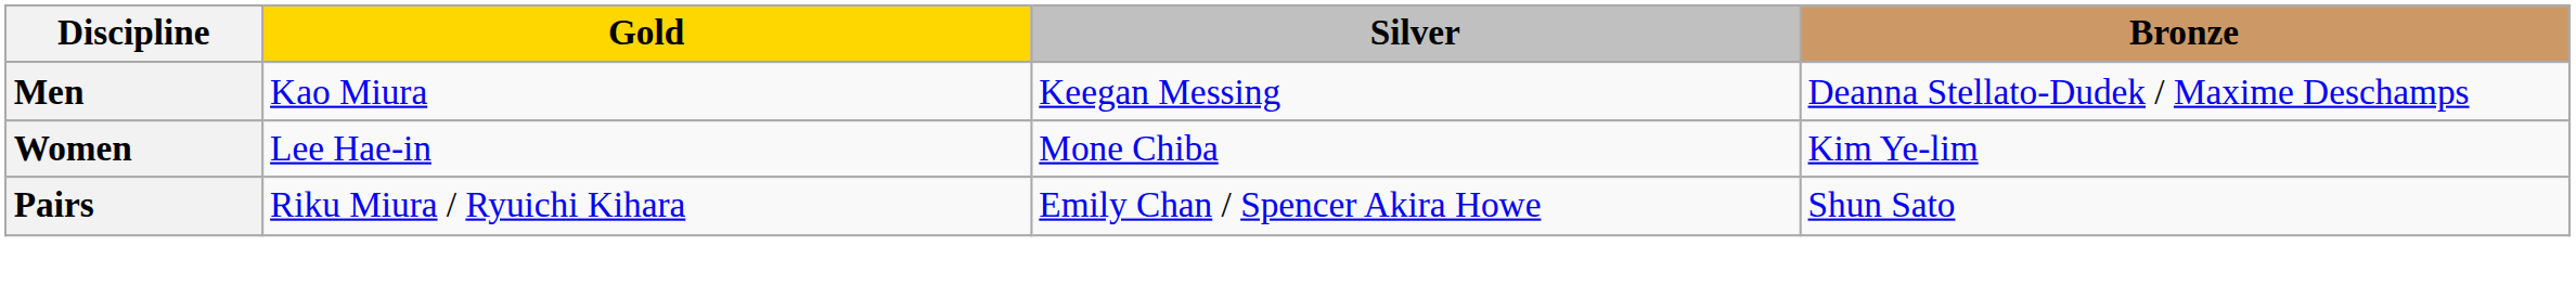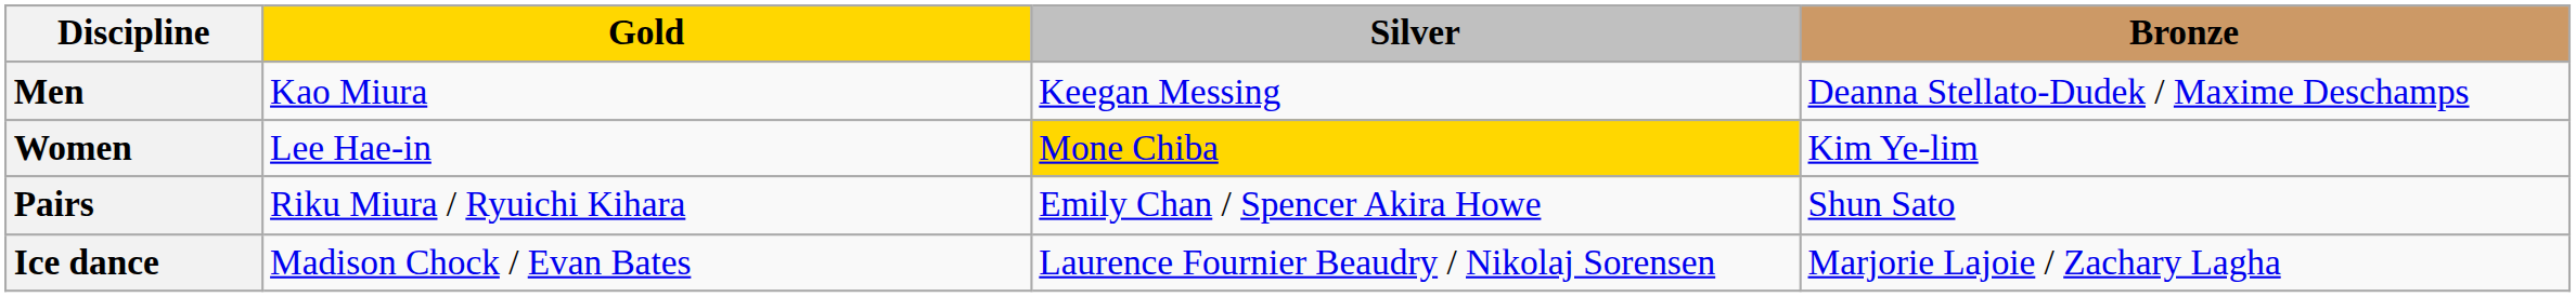 <table class="wikitable unsortable" style="text-align:left; width:90%;">
 <tr>
 <th scope="col" style="text-align:center; width:10%">Discipline</th>
 <td scope="col" style="text-align:center; width:30%; background:gold"><strong>Gold</strong></td>
 <td scope="col" style="text-align:center; width:30%; background:silver"><strong>Silver</strong></td>
 <td scope="col" style="text-align:center; width:30%; background:#c96"><strong>Bronze</strong></td>
 </tr>
 <tr>
 <th scope="row" style="text-align:left">Men</th>
 <td> <a href='#'>Kao Miura</a></td>
 <td> <a href='#'>Keegan Messing</a></td>
 <td> <a href='#'>Deanna Stellato-Dudek</a> / <a href='#'>Maxime Deschamps</a></td>
 </tr>
 <tr>
 <th scope="row" style="text-align:left">Women</th>
 <td> <a href='#'>Lee Hae-in</a></td>
-<td> <a href='#'>Mone Chiba</a></td>
+<td style="background: gold;"> <a href='#'>Mone Chiba</a></td>
 <td> <a href='#'>Kim Ye-lim</a></td>
 </tr>
 <tr>
 <th scope="row" style="text-align:left">Pairs</th>
 <td> <a href='#'>Riku Miura</a> / <a href='#'>Ryuichi Kihara</a></td>
 <td> <a href='#'>Emily Chan</a> / <a href='#'>Spencer Akira Howe</a></td>
 <td> <a href='#'>Shun Sato</a></td>
 </tr>
+<tr>
+<th scope="row" style="text-align:left">Ice dance</th>
+<td> <a href='#'>Madison Chock</a> / <a href='#'>Evan Bates</a></td>
+<td> <a href='#'>Laurence Fournier Beaudry</a> / <a href='#'>Nikolaj Sorensen</a></td>
+<td> <a href='#'>Marjorie Lajoie</a> / <a href='#'>Zachary Lagha</a></td>
+</tr>
 </table>
